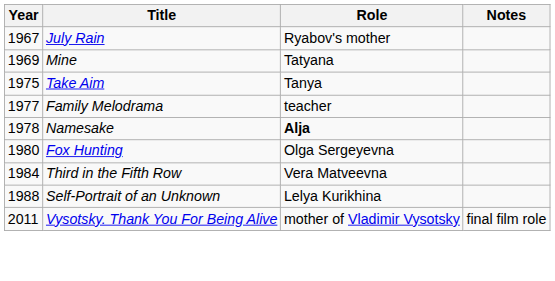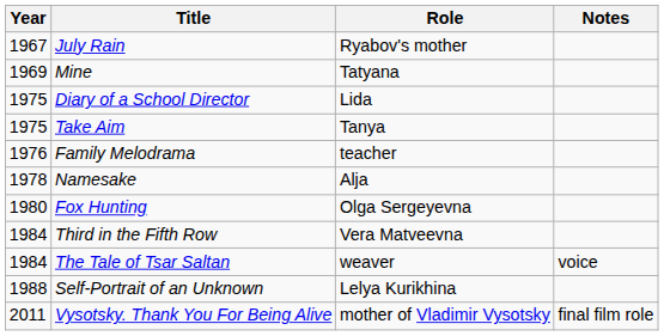 <table class="wikitable">
 <tr>
 <th>Year</th>
 <th>Title</th>
 <th>Role</th>
 <th>Notes</th>
 </tr>
 <tr>
 <td>1967</td>
 <td><em><a href='#'>July Rain</a></em></td>
 <td>Ryabov's mother</td>
 <td></td>
 </tr>
 <tr>
 <td>1969</td>
 <td><em>Mine</em></td>
 <td>Tatyana</td>
 <td></td>
 </tr>
 <tr>
 <td>1975</td>
+<td><em><a href='#'>Diary of a School Director</a></em></td>
+<td>Lida</td>
+<td></td>
+</tr>
+<tr>
+<td>1975</td>
 <td><em><a href='#'>Take Aim</a></em></td>
 <td>Tanya</td>
 <td></td>
 </tr>
 <tr>
-<td>1977</td>
+<td>1976</td>
 <td><em>Family Melodrama</em></td>
 <td>teacher</td>
 <td></td>
 </tr>
 <tr>
 <td>1978</td>
 <td><em>Namesake</em></td>
-<td><strong>Alja</strong></td>
+<td>Alja</td>
 <td></td>
 </tr>
 <tr>
 <td>1980</td>
 <td><em><a href='#'>Fox Hunting</a></em></td>
 <td>Olga Sergeyevna</td>
 <td></td>
 </tr>
 <tr>
 <td>1984</td>
 <td><em>Third in the Fifth Row</em></td>
 <td>Vera Matveevna</td>
 <td></td>
 </tr>
 <tr>
+<td>1984</td>
+<td><em><a href='#'>The Tale of Tsar Saltan</a></em></td>
+<td>weaver</td>
+<td>voice</td>
+</tr>
+<tr>
 <td>1988</td>
 <td><em>Self-Portrait of an Unknown</em></td>
 <td>Lelya Kurikhina</td>
 <td></td>
 </tr>
 <tr>
 <td>2011</td>
 <td><em><a href='#'>Vysotsky. Thank You For Being Alive</a></em></td>
 <td>mother of <a href='#'>Vladimir Vysotsky</a></td>
 <td>final film role</td>
 </tr>
 </table>
